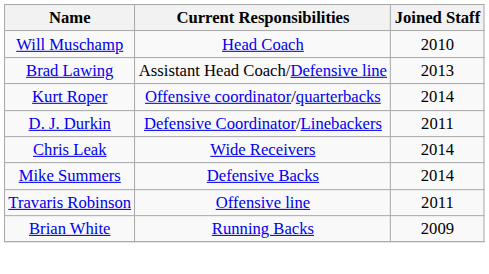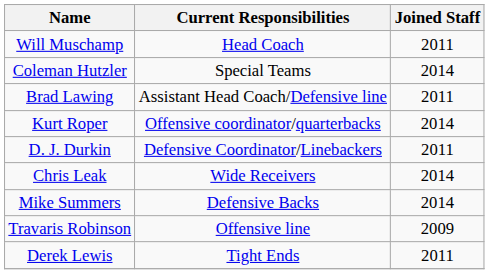 <table class="wikitable">
 <tr>
 <th>Name</th>
 <th>Current Responsibilities</th>
 <th>Joined Staff</th>
 </tr>
 <tr align="center">
 <td><a href='#'>Will Muschamp</a></td>
 <td><a href='#'>Head Coach</a></td>
-<td>2010</td>
+<td>2011</td>
+</tr>
+<tr align="center">
+<td><a href='#'>Coleman Hutzler</a></td>
+<td>Special Teams</td>
+<td>2014</td>
 </tr>
 <tr align="center">
 <td><a href='#'>Brad Lawing</a></td>
 <td>Assistant Head Coach/<a href='#'>Defensive line</a></td>
-<td>2013</td>
+<td>2011</td>
 </tr>
 <tr align="center">
 <td><a href='#'>Kurt Roper</a></td>
 <td><a href='#'>Offensive coordinator</a>/<a href='#'>quarterbacks</a></td>
 <td>2014</td>
 </tr>
 <tr align="center">
 <td><a href='#'>D. J. Durkin</a></td>
 <td><a href='#'>Defensive Coordinator</a>/<a href='#'>Linebackers</a></td>
 <td>2011</td>
 </tr>
 <tr align="center">
 <td><a href='#'>Chris Leak</a></td>
 <td><a href='#'>Wide Receivers</a></td>
 <td>2014</td>
 </tr>
 <tr align="center">
 <td><a href='#'>Mike Summers</a></td>
 <td><a href='#'>Defensive Backs</a></td>
 <td>2014</td>
 </tr>
 <tr align="center">
 <td><a href='#'>Travaris Robinson</a></td>
 <td><a href='#'>Offensive line</a></td>
-<td>2011</td>
+<td>2009</td>
 </tr>
 <tr align="center">
-<td><a href='#'>Brian White</a></td>
-<td><a href='#'>Running Backs</a></td>
-<td>2009</td>
+<td><a href='#'>Derek Lewis</a></td>
+<td><a href='#'>Tight Ends</a></td>
+<td>2011</td>
 </tr>
 <tr align="center">
 </tr>
 </table>
